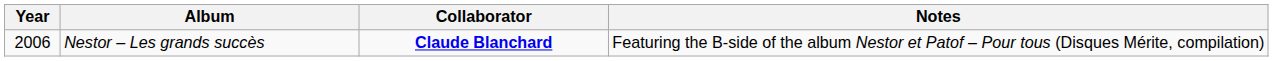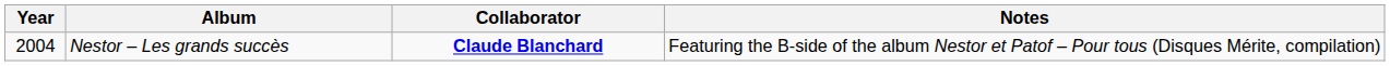 <table class="wikitable sortable">
 <tr>
 <th style="width:3em">Year</th>
 <th style="width:18em">Album</th>
 <th style="width:15em">Collaborator</th>
 <th class="unsortable">Notes</th>
 </tr>
 <tr>
-<td align="center">2006</td>
+<td align="center">2004</td>
 <td><em>Nestor – Les grands succès</em></td>
 <td align="center"><strong><a href='#'>Claude Blanchard</a></strong></td>
 <td>Featuring the B-side of the album <em>Nestor et Patof – Pour tous</em> (Disques Mérite, compilation)</td>
 </tr>
 </table>
